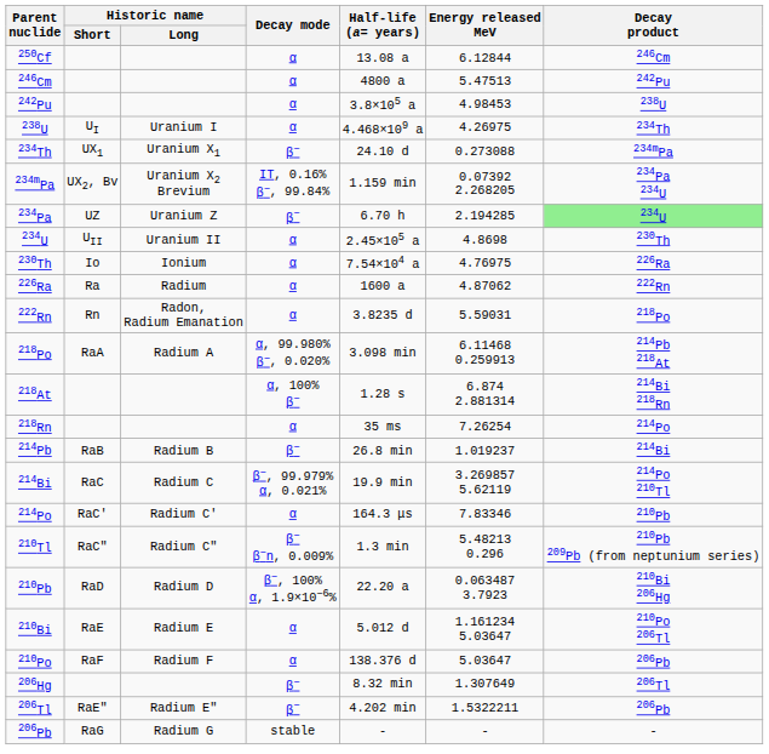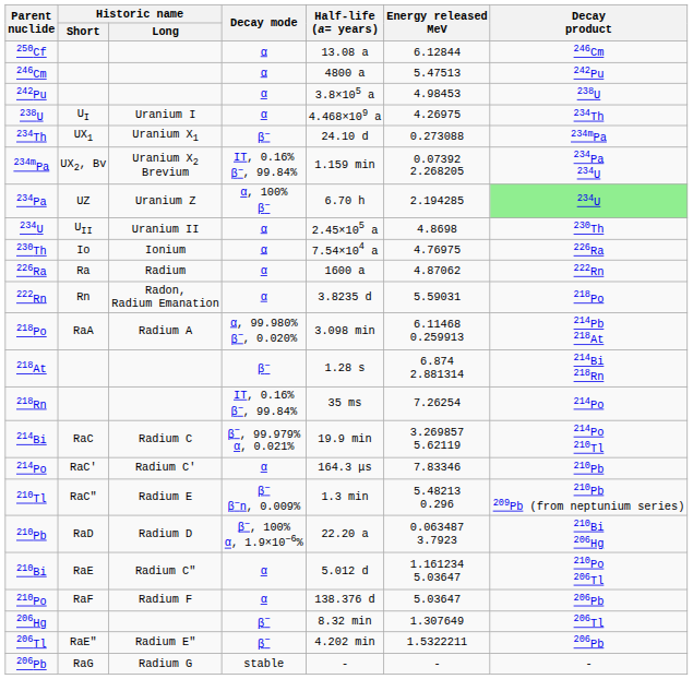 <table class="wikitable" style="margin:auto; text-align:center;">
 <tr>
 <th rowspan=2>Parent<br>nuclide</th>
 <th colspan=2>Historic name</th>
 <th rowspan=2>Decay mode </th>
 <th rowspan=2>Half-life<br>(<em>a</em>= years)</th>
 <th rowspan=2 data-sort-type="number">Energy released<br>MeV</th>
 <th rowspan=2 data-sort-type="number">Decay<br>product</th>
 </tr>
 <tr>
 <th>Short</th>
 <th>Long</th>
 </tr>
 <tr>
 <td align="center"><a href='#'><sup>250</sup>Cf</a></td>
 <td align="center"></td>
 <td align="center"></td>
 <td align="center"><a href='#'>α</a></td>
 <td align="center">13.08 a</td>
 <td align="center">6.12844</td>
 <td align="center"><a href='#'><sup>246</sup>Cm</a></td>
 </tr>
 <tr>
 <td align="center"><a href='#'><sup>246</sup>Cm</a></td>
 <td align="center"></td>
 <td align="center"></td>
 <td align="center"><a href='#'>α</a></td>
 <td align="center">4800 a</td>
 <td align="center">5.47513</td>
 <td align="center"><a href='#'><sup>242</sup>Pu</a></td>
 </tr>
 <tr>
 <td align="center"><a href='#'><sup>242</sup>Pu</a></td>
 <td align="center"></td>
 <td align="center"></td>
 <td align="center"><a href='#'>α</a></td>
 <td align="center">3.8×10<sup>5</sup> a</td>
 <td align="center">4.98453</td>
 <td align="center"><a href='#'><sup>238</sup>U</a></td>
 </tr>
 <tr>
 <td align="center"><a href='#'><sup>238</sup>U</a></td>
 <td align="center">U<sub>I</sub></td>
 <td align="center">Uranium I</td>
 <td align="center"><a href='#'>α</a></td>
 <td align="center">4.468×10<sup>9</sup> a</td>
 <td align="center">4.26975</td>
 <td align="center"><a href='#'><sup>234</sup>Th</a></td>
 </tr>
 <tr>
 <td align="center"><a href='#'><sup>234</sup>Th</a></td>
 <td align="center">UX<sub>1</sub></td>
 <td align="center">Uranium X<sub>1</sub></td>
 <td align="center"><a href='#'>β<sup>−</sup></a></td>
 <td align="center">24.10 d</td>
 <td align="center">0.273088</td>
 <td align="center"><a href='#'><sup>234m</sup>Pa</a></td>
 </tr>
 <tr>
 <td align="center"><a href='#'><sup>234m</sup>Pa</a></td>
 <td align="center">UX<sub>2</sub>, Bv</td>
 <td align="center">Uranium X<sub>2</sub><br>Brevium</td>
 <td align="center"><a href='#'>IT</a>, 0.16%<br><a href='#'>β<sup>−</sup></a>, 99.84%</td>
 <td align="center">1.159 min</td>
 <td align="center">0.07392<br>2.268205</td>
 <td align="center"><a href='#'><sup>234</sup>Pa</a><br><a href='#'><sup>234</sup>U</a></td>
 </tr>
 <tr>
 <td align="center"><a href='#'><sup>234</sup>Pa</a></td>
 <td align="center">UZ</td>
 <td align="center">Uranium Z</td>
-<td align="center"><a href='#'>β<sup>−</sup></a></td>
+<td align="center"><a href='#'>α</a>, 100%<br><a href='#'>β<sup>−</sup></a></td>
 <td align="center">6.70 h</td>
 <td align="center">2.194285</td>
 <td align="center" style="background: lightgreen;"><a href='#'><sup>234</sup>U</a></td>
 </tr>
 <tr>
 <td align="center"><a href='#'><sup>234</sup>U</a></td>
 <td align="center">U<sub>II</sub></td>
 <td align="center">Uranium II</td>
 <td align="center"><a href='#'>α</a></td>
 <td align="center">2.45×10<sup>5</sup> a</td>
 <td align="center">4.8698</td>
 <td align="center"><a href='#'><sup>230</sup>Th</a></td>
 </tr>
 <tr>
 <td align="center"><a href='#'><sup>230</sup>Th</a></td>
 <td align="center">Io</td>
 <td align="center">Ionium</td>
 <td align="center"><a href='#'>α</a></td>
 <td align="center">7.54×10<sup>4</sup> a</td>
 <td align="center">4.76975</td>
 <td align="center"><a href='#'><sup>226</sup>Ra</a></td>
 </tr>
 <tr>
 <td align="center"><a href='#'><sup>226</sup>Ra</a></td>
 <td align="center">Ra</td>
 <td align="center">Radium</td>
 <td align="center"><a href='#'>α</a></td>
 <td align="center">1600 a</td>
 <td align="center">4.87062</td>
 <td align="center"><a href='#'><sup>222</sup>Rn</a></td>
 </tr>
 <tr>
 <td align="center"><a href='#'><sup>222</sup>Rn</a></td>
 <td align="center">Rn</td>
 <td align="center">Radon,<br>Radium Emanation</td>
 <td align="center"><a href='#'>α</a></td>
 <td align="center">3.8235 d</td>
 <td align="center">5.59031</td>
 <td align="center"><a href='#'><sup>218</sup>Po</a></td>
 </tr>
 <tr>
 <td align="center"><a href='#'><sup>218</sup>Po</a></td>
 <td align="center">RaA</td>
 <td align="center">Radium A</td>
 <td align="center"><a href='#'>α</a>, 99.980%<br><a href='#'>β<sup>−</sup></a>, 0.020%</td>
 <td align="center">3.098 min</td>
 <td align="center">6.11468<br>0.259913</td>
 <td align="center"><a href='#'><sup>214</sup>Pb</a><br><a href='#'><sup>218</sup>At</a></td>
 </tr>
 <tr>
 <td align="center"><a href='#'><sup>218</sup>At</a></td>
 <td align="center"></td>
 <td align="center"></td>
-<td align="center"><a href='#'>α</a>, 100%<br><a href='#'>β<sup>−</sup></a></td>
+<td align="center"><a href='#'>β<sup>−</sup></a></td>
 <td align="center">1.28 s</td>
 <td align="center">6.874<br>2.881314</td>
 <td align="center"><a href='#'><sup>214</sup>Bi</a><br><a href='#'><sup>218</sup>Rn</a></td>
 </tr>
 <tr>
 <td align="center"><a href='#'><sup>218</sup>Rn</a></td>
 <td align="center"></td>
 <td align="center"></td>
-<td align="center"><a href='#'>α</a></td>
+<td align="center"><a href='#'>IT</a>, 0.16%<br><a href='#'>β<sup>−</sup></a>, 99.84%</td>
 <td align="center">35 ms</td>
 <td align="center">7.26254</td>
 <td align="center"><a href='#'><sup>214</sup>Po</a></td>
-</tr>
-<tr>
-<td align="center"><a href='#'><sup>214</sup>Pb</a></td>
-<td align="center">RaB</td>
-<td align="center">Radium B</td>
-<td align="center"><a href='#'>β<sup>−</sup></a></td>
-<td align="center">26.8 min</td>
-<td align="center">1.019237</td>
-<td align="center"><a href='#'><sup>214</sup>Bi</a></td>
 </tr>
 <tr>
 <td align="center"><a href='#'><sup>214</sup>Bi</a></td>
 <td align="center">RaC</td>
 <td align="center">Radium C</td>
 <td align="center"><a href='#'>β<sup>−</sup></a>, 99.979%<br><a href='#'>α</a>, 0.021%</td>
 <td align="center">19.9 min</td>
 <td align="center">3.269857<br>5.62119</td>
 <td align="center"><a href='#'><sup>214</sup>Po</a><br><a href='#'><sup>210</sup>Tl</a></td>
 </tr>
 <tr>
 <td align="center"><a href='#'><sup>214</sup>Po</a></td>
 <td align="center">RaC'</td>
 <td align="center">Radium C'</td>
 <td align="center"><a href='#'>α</a></td>
 <td align="center">164.3 μs</td>
 <td align="center">7.83346</td>
 <td align="center"><a href='#'><sup>210</sup>Pb</a></td>
 </tr>
 <tr>
 <td align="center"><a href='#'><sup>210</sup>Tl</a></td>
 <td align="center">RaC"</td>
-<td align="center">Radium C"</td>
+<td align="center">Radium E</td>
 <td align="center"><a href='#'>β<sup>−</sup></a><br><a href='#'>β<sup>−</sup>n</a>, 0.009%</td>
 <td align="center">1.3 min</td>
 <td align="center">5.48213<br>0.296</td>
 <td align="center"><a href='#'><sup>210</sup>Pb</a><br><a href='#'><sup>209</sup>Pb</a> (from neptunium series)</td>
 </tr>
 <tr>
 <td align="center"><a href='#'><sup>210</sup>Pb</a></td>
 <td align="center">RaD</td>
 <td align="center">Radium D</td>
 <td align="center"><a href='#'>β<sup>−</sup></a>, 100%<br><a href='#'>α</a>, 1.9×10<sup>−6</sup>%</td>
 <td align="center">22.20 a</td>
 <td align="center">0.063487<br>3.7923</td>
 <td align="center"><a href='#'><sup>210</sup>Bi</a><br><a href='#'><sup>206</sup>Hg</a></td>
 </tr>
 <tr>
 <td align="center"><a href='#'><sup>210</sup>Bi</a></td>
 <td align="center">RaE</td>
-<td align="center">Radium E</td>
+<td align="center">Radium C"</td>
 <td align="center"><a href='#'>α</a></td>
 <td align="center">5.012 d</td>
 <td align="center">1.161234<br>5.03647</td>
 <td align="center"><a href='#'><sup>210</sup>Po</a><br><a href='#'><sup>206</sup>Tl</a></td>
 </tr>
 <tr>
 <td align="center"><a href='#'><sup>210</sup>Po</a></td>
 <td align="center">RaF</td>
 <td align="center">Radium F</td>
 <td align="center"><a href='#'>α</a></td>
 <td align="center">138.376 d</td>
 <td align="center">5.03647</td>
 <td align="center"><a href='#'><sup>206</sup>Pb</a></td>
 </tr>
 <tr>
 <td align="center"><a href='#'><sup>206</sup>Hg</a></td>
 <td align="center"></td>
 <td align="center"></td>
 <td align="center"><a href='#'>β<sup>−</sup></a></td>
 <td align="center">8.32 min</td>
 <td align="center">1.307649</td>
 <td align="center"><a href='#'><sup>206</sup>Tl</a></td>
 </tr>
 <tr>
 <td align="center"><a href='#'><sup>206</sup>Tl</a></td>
 <td align="center">RaE"</td>
 <td align="center">Radium E"</td>
 <td align="center"><a href='#'>β<sup>−</sup></a></td>
 <td align="center">4.202 min</td>
 <td align="center">1.5322211</td>
 <td align="center"><a href='#'><sup>206</sup>Pb</a></td>
 </tr>
 <tr>
 <td align="center"><a href='#'><sup>206</sup>Pb</a></td>
 <td align="center">RaG</td>
 <td align="center">Radium G</td>
 <td align="center">stable</td>
 <td align="center">-</td>
 <td align="center">-</td>
 <td align="center">-</td>
 </tr>
 </table>
